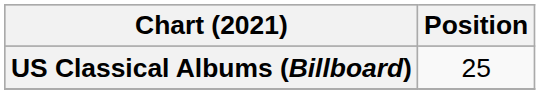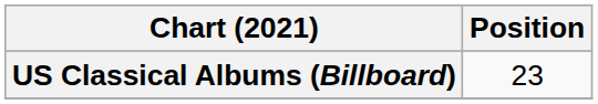 <table class="wikitable plainrowheaders sortable" style="text-align:center">
 <tr>
 <th scope="col">Chart (2021)</th>
 <th scope="col">Position</th>
 </tr>
 <tr>
 <th scope="row">US Classical Albums (<em>Billboard</em>)</th>
-<td>25</td>
+<td>23</td>
 </tr>
 <tr>
 </tr>
 </table>
